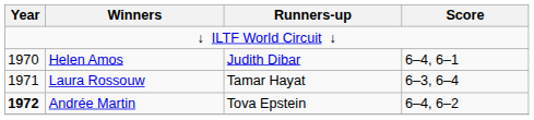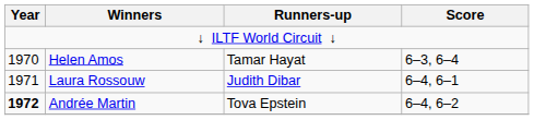 <table class="wikitable">
 <tr>
 <th style="width:40px">Year</th>
 <th style="width:200px">Winners</th>
 <th style="width:200px">Runners-up</th>
 <th style="width:140px" class="unsortable">Score</th>
 </tr>
 <tr>
 <td colspan=4 align=center>↓  <a href='#'>ILTF World Circuit</a>  ↓</td>
 </tr>
 <tr>
 <td>1970</td>
 <td> <a href='#'>Helen Amos</a></td>
-<td> <a href='#'>Judith Dibar</a></td>
-<td>6–4, 6–1</td>
+<td> Tamar Hayat</td>
+<td>6–3, 6–4</td>
 </tr>
 <tr>
 <td>1971</td>
 <td> <a href='#'>Laura Rossouw</a></td>
-<td> Tamar Hayat</td>
-<td>6–3, 6–4</td>
+<td> <a href='#'>Judith Dibar</a></td>
+<td>6–4, 6–1</td>
 </tr>
 <tr>
 <td><strong>1972</strong></td>
 <td> <a href='#'>Andrée Martin</a></td>
 <td> Tova Epstein</td>
 <td>6–4, 6–2</td>
 </tr>
 <tr>
 </tr>
 </table>
